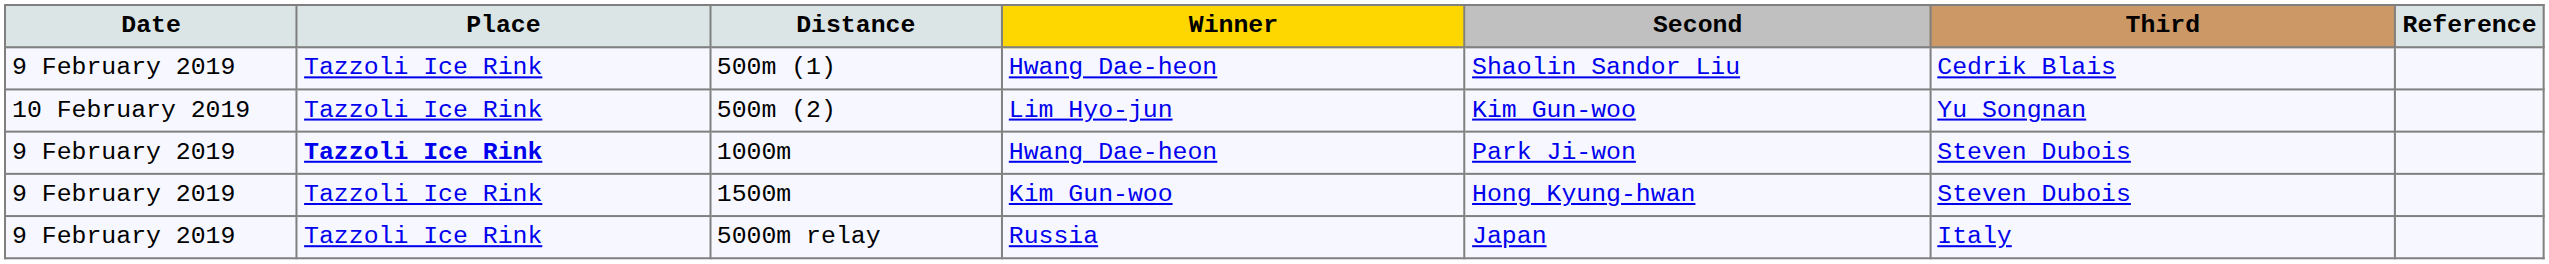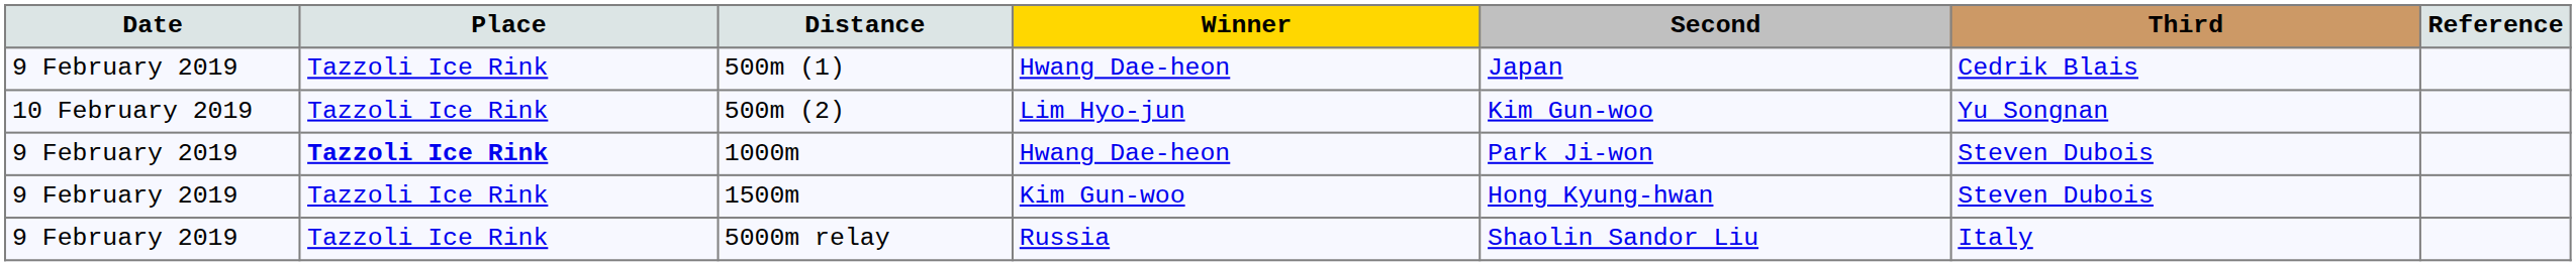 <table bgcolor="#f7f8ff" cellpadding="3" cellspacing="0" border="1" style="font-size: 95%; border: gray solid 1px; border-collapse: collapse;">
 <tr bgcolor="#cccccc" (1>
 <td width="150" align="center" bgcolor="#dce5e5"><strong>Date</strong></td>
 <td width="220" align="center" bgcolor="#dce5e5"><strong>Place</strong></td>
 <td width="150" align="center" bgcolor="#dce5e5"><strong>Distance</strong></td>
 <td align="center" bgcolor="gold" width="250"><strong>Winner</strong></td>
 <td align="center" bgcolor="silver" width="250"><strong>Second</strong></td>
 <td width="250" align="center" bgcolor="#cc9966"><strong>Third</strong></td>
 <td width="30" align="center" bgcolor="#dce5e5"><strong>Reference</strong></td>
 </tr>
 <tr align="left">
 <td>9 February 2019</td>
 <td><a href='#'>Tazzoli Ice Rink</a></td>
 <td>500m (1)</td>
 <td> <a href='#'>Hwang Dae-heon</a></td>
-<td> <a href='#'>Shaolin Sandor Liu</a></td>
+<td> <a href='#'>Japan</a></td>
 <td> <a href='#'>Cedrik Blais</a></td>
 <td></td>
 </tr>
 <tr align="left">
 <td>10 February 2019</td>
 <td><a href='#'>Tazzoli Ice Rink</a></td>
 <td>500m (2)</td>
 <td> <a href='#'>Lim Hyo-jun</a></td>
 <td> <a href='#'>Kim Gun-woo</a></td>
 <td> <a href='#'>Yu Songnan</a></td>
 <td></td>
 </tr>
 <tr align="left">
 <td>9 February 2019</td>
 <td><strong><a href='#'>Tazzoli Ice Rink</a></strong></td>
 <td>1000m</td>
 <td> <a href='#'>Hwang Dae-heon</a></td>
 <td> <a href='#'>Park Ji-won</a></td>
 <td> <a href='#'>Steven Dubois</a></td>
 <td></td>
 </tr>
 <tr align="left">
 <td>9 February 2019</td>
 <td><a href='#'>Tazzoli Ice Rink</a></td>
 <td>1500m</td>
 <td> <a href='#'>Kim Gun-woo</a></td>
 <td> <a href='#'>Hong Kyung-hwan</a></td>
 <td> <a href='#'>Steven Dubois</a></td>
 <td></td>
 </tr>
 <tr align="left">
 <td>9 February 2019</td>
 <td><a href='#'>Tazzoli Ice Rink</a></td>
 <td>5000m relay</td>
 <td> <a href='#'>Russia</a></td>
-<td> <a href='#'>Japan</a></td>
+<td> <a href='#'>Shaolin Sandor Liu</a></td>
 <td> <a href='#'>Italy</a></td>
 <td></td>
 </tr>
 </table>
